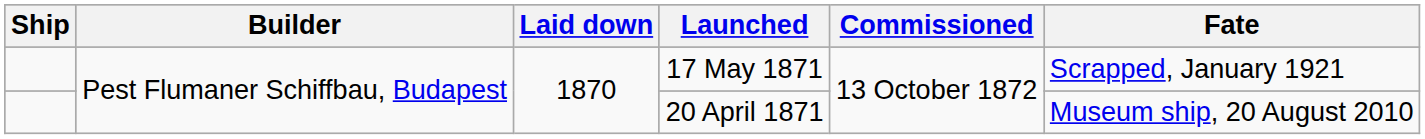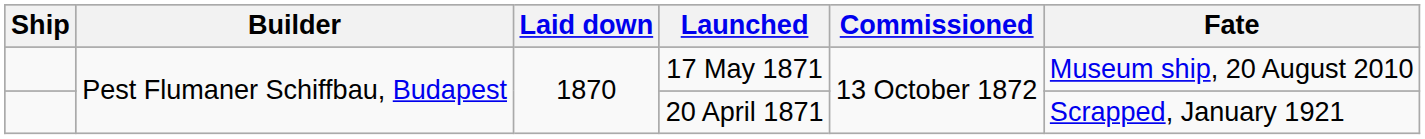 <table class="wikitable">
 <tr>
 <th>Ship</th>
 <th>Builder</th>
 <th><a href='#'>Laid down</a></th>
 <th><a href='#'>Launched</a></th>
 <th><a href='#'>Commissioned</a></th>
 <th>Fate</th>
 </tr>
 <tr>
 <td></td>
 <td rowspan=2>Pest Flumaner Schiffbau, <a href='#'>Budapest</a></td>
 <td rowspan=2 align=center>1870</td>
 <td align=center>17 May 1871</td>
 <td rowspan=2 align=center>13 October 1872</td>
-<td><a href='#'>Scrapped</a>, January 1921</td>
+<td><a href='#'>Museum ship</a>, 20 August 2010</td>
 </tr>
 <tr>
 <td></td>
 <td align=center>20 April 1871</td>
-<td><a href='#'>Museum ship</a>, 20 August 2010</td>
+<td><a href='#'>Scrapped</a>, January 1921</td>
 </tr>
 </table>
